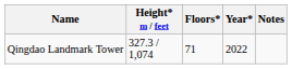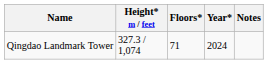 <table class="wikitable sortable">
 <tr>
 <th>Name</th>
 <th width="75px">Height*<br><small><a href='#'>m</a> / <a href='#'>feet</a></small></th>
 <th>Floors*</th>
 <th>Year*</th>
 <th class="unsortable">Notes</th>
 </tr>
 <tr>
 <td>Qingdao Landmark Tower</td>
 <td>327.3 / 1,074</td>
 <td>71</td>
-<td>2022</td>
+<td>2024</td>
 <td></td>
 </tr>
 </table>
